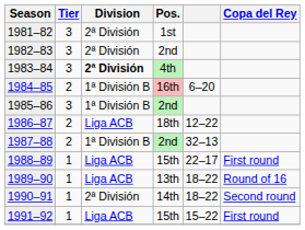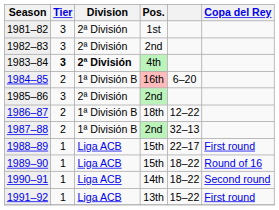 <table class=wikitable style=font-size:85%;text-align:center>
 <tr>
 <th>Season</th>
 <th><a href='#'>Tier</a></th>
 <th>Division</th>
 <th>Pos.</th>
 <th></th>
 <th><a href='#'>Copa del Rey</a></th>
 </tr>
 <tr>
 <td bgcolor=#efefef>1981–82</td>
 <td>3</td>
 <td align=left>2ª División</td>
 <td>1st</td>
 <td></td>
 <td></td>
 </tr>
 <tr>
 <td bgcolor=#efefef>1982–83</td>
 <td>3</td>
 <td align=left>2ª División</td>
 <td>2nd</td>
 <td></td>
 <td></td>
 </tr>
 <tr>
 <td bgcolor=#efefef>1983–84</td>
-<td>3</td>
+<td><strong>3</strong></td>
 <td align=left><strong>2ª División</strong></td>
 <td bgcolor=#BBF3BB>4th</td>
 <td></td>
 <td></td>
 </tr>
 <tr>
 <td bgcolor=#efefef><a href='#'>1984–85</a></td>
 <td>2</td>
 <td align=left>1ª División B</td>
 <td bgcolor=#FFBBBB>16th</td>
 <td>6–20</td>
 <td></td>
 </tr>
 <tr>
 <td bgcolor=#efefef>1985–86</td>
 <td>3</td>
-<td align=left>1ª División B</td>
+<td align=left>2ª División</td>
 <td bgcolor=#BBF3BB>2nd</td>
 <td></td>
 <td></td>
 </tr>
 <tr>
 <td bgcolor=#efefef><a href='#'>1986–87</a></td>
 <td>2</td>
-<td align=left><a href='#'>Liga ACB</a></td>
+<td align=left>1ª División B</td>
 <td>18th</td>
 <td>12–22</td>
 <td></td>
 </tr>
 <tr>
 <td bgcolor=#efefef><a href='#'>1987–88</a></td>
 <td>2</td>
 <td align=left>1ª División B</td>
 <td bgcolor=#BBF3BB>2nd</td>
 <td>32–13</td>
 <td></td>
 </tr>
 <tr>
 <td bgcolor=#efefef><a href='#'>1988–89</a></td>
 <td>1</td>
 <td align=left><a href='#'>Liga ACB</a></td>
 <td>15th</td>
 <td>22–17</td>
 <td align=left><a href='#'>First round</a></td>
 </tr>
 <tr>
 <td bgcolor=#efefef><a href='#'>1989–90</a></td>
 <td>1</td>
 <td align=left><a href='#'>Liga ACB</a></td>
-<td>13th</td>
+<td>15th</td>
 <td>18–22</td>
 <td align=left><a href='#'>Round of 16</a></td>
 </tr>
 <tr>
 <td bgcolor=#efefef><a href='#'>1990–91</a></td>
 <td>1</td>
-<td align=left>2ª División</td>
+<td align=left><a href='#'>Liga ACB</a></td>
 <td>14th</td>
 <td>18–22</td>
 <td align=left><a href='#'>Second round</a></td>
 </tr>
 <tr>
 <td bgcolor=#efefef><a href='#'>1991–92</a></td>
 <td>1</td>
 <td align=left><a href='#'>Liga ACB</a></td>
-<td>15th</td>
+<td>13th</td>
 <td>15–22</td>
 <td align=left><a href='#'>First round</a></td>
 </tr>
 <tr>
 </tr>
 </table>
